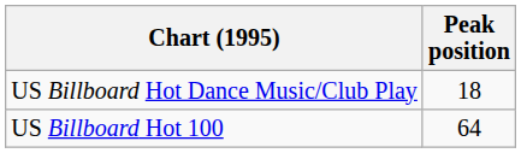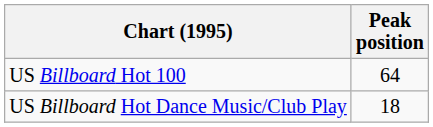 <table class="wikitable sortable">
 <tr>
 <th>Chart (1995)</th>
 <th>Peak<br>position</th>
 </tr>
 <tr>
+<td>US <a href='#'><em>Billboard</em> Hot 100</a></td>
+<td align="center">64</td>
+</tr>
+<tr>
 <td>US <em>Billboard</em> <a href='#'>Hot Dance Music/Club Play</a></td>
 <td style="text-align:center;">18</td>
 </tr>
-<tr>
-<td>US <a href='#'><em>Billboard</em> Hot 100</a></td>
-<td align="center">64</td>
-</tr>
 </table>
